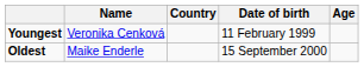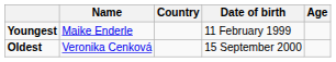 <table class="wikitable">
 <tr>
 <th></th>
 <th><strong>Name</strong></th>
 <th><strong>Country</strong></th>
 <th><strong>Date of birth</strong></th>
 <th><strong>Age</strong></th>
 </tr>
 <tr>
 <td><strong>Youngest</strong></td>
-<td><a href='#'>Veronika Cenková</a></td>
+<td><a href='#'>Maike Enderle</a></td>
 <td></td>
 <td>11 February 1999</td>
 <td></td>
 </tr>
 <tr>
 <td><strong>Oldest</strong></td>
-<td><a href='#'>Maike Enderle</a></td>
+<td><a href='#'>Veronika Cenková</a></td>
 <td></td>
 <td>15 September 2000</td>
 <td></td>
 </tr>
 </table>
